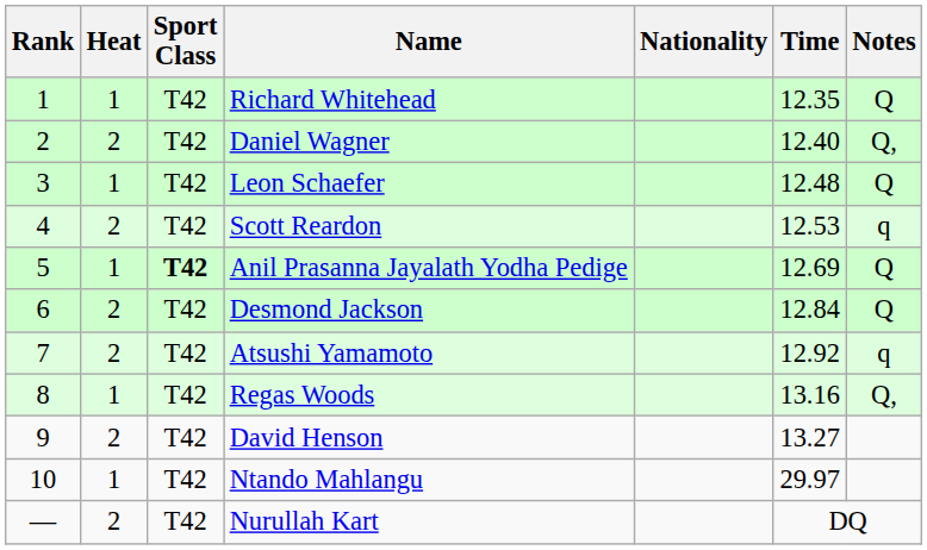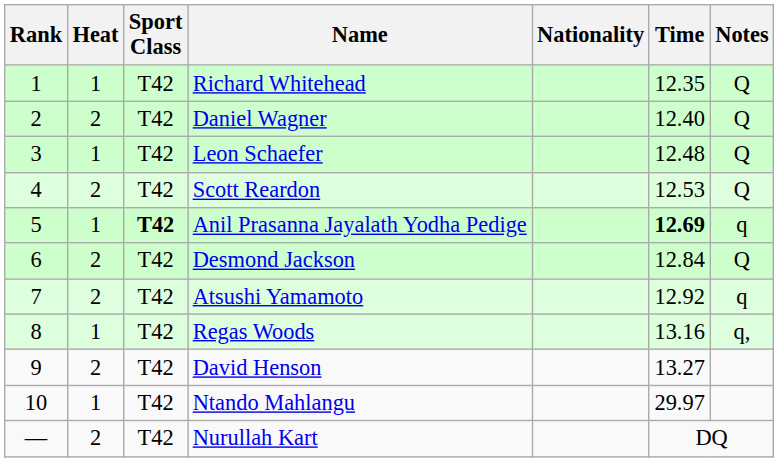 <table class="wikitable sortable" style="text-align:center">
 <tr>
 <th>Rank</th>
 <th>Heat</th>
 <th>Sport<br>Class</th>
 <th>Name</th>
 <th>Nationality</th>
 <th>Time</th>
 <th>Notes</th>
 </tr>
 <tr bgcolor=ccffcc>
 <td>1</td>
 <td>1</td>
 <td>T42</td>
 <td align=left><a href='#'>Richard Whitehead</a></td>
 <td align=left></td>
 <td>12.35</td>
 <td>Q</td>
 </tr>
 <tr bgcolor=ccffcc>
 <td>2</td>
 <td>2</td>
 <td>T42</td>
 <td align=left><a href='#'>Daniel Wagner</a></td>
 <td align=left></td>
 <td>12.40</td>
-<td>Q, </td>
+<td>Q</td>
 </tr>
 <tr bgcolor=ccffcc>
 <td>3</td>
 <td>1</td>
 <td>T42</td>
 <td align=left><a href='#'>Leon Schaefer</a></td>
 <td align=left></td>
 <td>12.48</td>
 <td>Q</td>
 </tr>
 <tr bgcolor=ddffdd>
 <td>4</td>
 <td>2</td>
 <td>T42</td>
 <td align=left><a href='#'>Scott Reardon</a></td>
 <td align=left></td>
 <td>12.53</td>
-<td>q</td>
+<td>Q</td>
 </tr>
 <tr bgcolor=ccffcc>
 <td>5</td>
 <td>1</td>
 <td><strong>T42</strong></td>
 <td align=left><a href='#'>Anil Prasanna Jayalath Yodha Pedige</a></td>
 <td align=left></td>
-<td>12.69</td>
-<td>Q</td>
+<td><strong>12.69</strong></td>
+<td>q</td>
 </tr>
 <tr bgcolor=ccffcc>
 <td>6</td>
 <td>2</td>
 <td>T42</td>
 <td align=left><a href='#'>Desmond Jackson</a></td>
 <td align=left></td>
 <td>12.84</td>
 <td>Q</td>
 </tr>
 <tr bgcolor=ddffdd>
 <td>7</td>
 <td>2</td>
 <td>T42</td>
 <td align=left><a href='#'>Atsushi Yamamoto</a></td>
 <td align=left></td>
 <td>12.92</td>
 <td>q</td>
 </tr>
 <tr bgcolor=ddffdd>
 <td>8</td>
 <td>1</td>
 <td>T42</td>
 <td align=left><a href='#'>Regas Woods</a></td>
 <td align=left></td>
 <td>13.16</td>
-<td>Q, </td>
+<td>q, </td>
 </tr>
 <tr>
 <td>9</td>
 <td>2</td>
 <td>T42</td>
 <td align=left><a href='#'>David Henson</a></td>
 <td align=left></td>
 <td>13.27</td>
 <td></td>
 </tr>
 <tr>
 <td>10</td>
 <td>1</td>
 <td>T42</td>
 <td align=left><a href='#'>Ntando Mahlangu</a></td>
 <td align=left></td>
 <td>29.97</td>
 <td></td>
 </tr>
 <tr>
 <td>—</td>
 <td>2</td>
 <td>T42</td>
 <td align=left><a href='#'>Nurullah Kart</a></td>
 <td align=left></td>
 <td colspan=2>DQ</td>
 </tr>
 </table>
